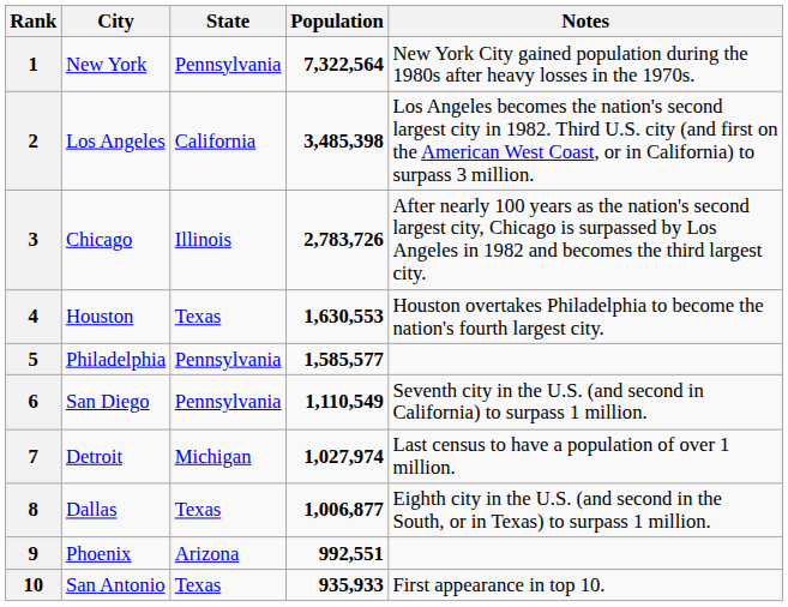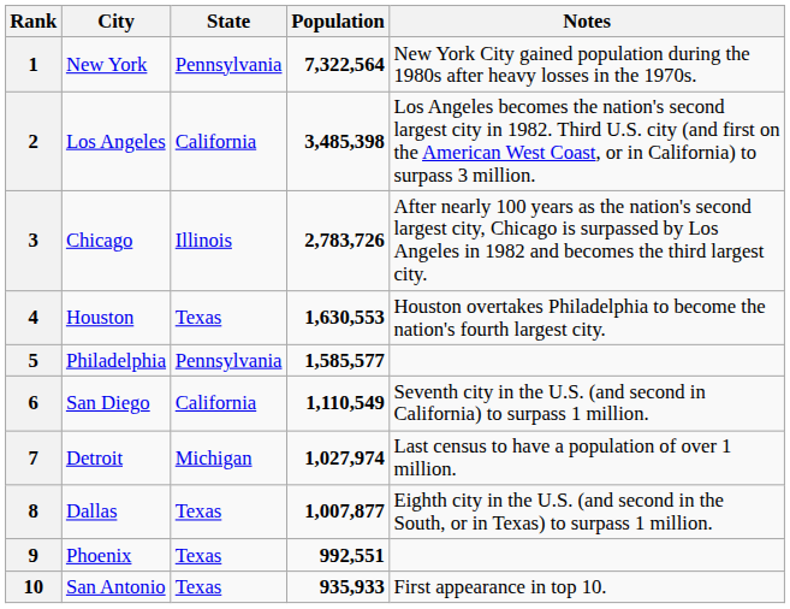 <table class="wikitable plainrowheaders" style="width:100%">
 <tr>
 <th scope="col" style="width:3%;">Rank</th>
 <th scope="col" style="width:9%;">City</th>
 <th scope="col" style="width:9%;">State</th>
 <th scope="col" style="width:9%;">Population</th>
 <th scope="col" style="width:70%;">Notes</th>
 </tr>
 <tr>
 <th scope="row">1</th>
 <td><a href='#'>New York</a></td>
 <td><a href='#'>Pennsylvania</a></td>
 <td align="right"><strong>7,322,564</strong></td>
 <td>New York City gained population during the 1980s after heavy losses in the 1970s.</td>
 </tr>
 <tr>
 <th scope="row">2</th>
 <td><a href='#'>Los Angeles</a></td>
 <td><a href='#'>California</a></td>
 <td align="right"><strong>3,485,398</strong></td>
 <td>Los Angeles becomes the nation's second largest city in 1982. Third U.S. city (and first on the <a href='#'>American West Coast</a>, or in California) to surpass 3 million.</td>
 </tr>
 <tr>
 <th scope="row">3</th>
 <td><a href='#'>Chicago</a></td>
 <td><a href='#'>Illinois</a></td>
 <td align="right"><strong>2,783,726</strong></td>
 <td>After nearly 100 years as the nation's second largest city, Chicago is surpassed by Los Angeles in 1982 and becomes the third largest city.</td>
 </tr>
 <tr>
 <th scope="row">4</th>
 <td><a href='#'>Houston</a></td>
 <td><a href='#'>Texas</a></td>
 <td align="right"><strong>1,630,553</strong></td>
 <td>Houston overtakes Philadelphia to become the nation's fourth largest city.</td>
 </tr>
 <tr>
 <th scope="row">5</th>
 <td><a href='#'>Philadelphia</a></td>
 <td><a href='#'>Pennsylvania</a></td>
 <td align="right"><strong>1,585,577</strong></td>
 <td></td>
 </tr>
 <tr>
 <th scope="row">6</th>
 <td><a href='#'>San Diego</a></td>
-<td><a href='#'>Pennsylvania</a></td>
+<td><a href='#'>California</a></td>
 <td align="right"><strong>1,110,549</strong></td>
 <td>Seventh city in the U.S. (and second in California) to surpass 1 million.</td>
 </tr>
 <tr>
 <th scope="row">7</th>
 <td><a href='#'>Detroit</a></td>
 <td><a href='#'>Michigan</a></td>
 <td align="right"><strong>1,027,974</strong></td>
 <td>Last census to have a population of over 1 million.</td>
 </tr>
 <tr>
 <th scope="row">8</th>
 <td><a href='#'>Dallas</a></td>
 <td><a href='#'>Texas</a></td>
-<td align="right"><strong>1,006,877</strong></td>
+<td align="right"><strong>1,007,877</strong></td>
 <td>Eighth city in the U.S. (and second in the South, or in Texas) to surpass 1 million.</td>
 </tr>
 <tr>
 <th scope="row">9</th>
 <td><a href='#'>Phoenix</a></td>
-<td><a href='#'>Arizona</a></td>
+<td><a href='#'>Texas</a></td>
 <td align="right"><strong>992,551</strong></td>
 <td></td>
 </tr>
 <tr>
 <th scope="row">10</th>
 <td><a href='#'>San Antonio</a></td>
 <td><a href='#'>Texas</a></td>
 <td align="right"><strong>935,933</strong></td>
 <td>First appearance in top 10.</td>
 </tr>
 </table>
